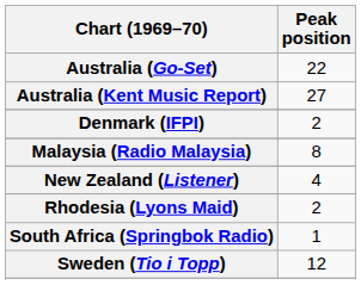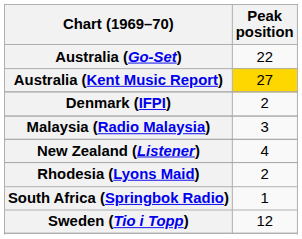 <table class="wikitable sortable plainrowheaders" style="text-align:center">
 <tr>
 <th>Chart (1969–70)</th>
 <th>Peak<br>position</th>
 </tr>
 <tr>
 <th scope="row">Australia (<em><a href='#'>Go-Set</a></em>)</th>
 <td>22</td>
 </tr>
 <tr>
 <th scope="row">Australia (<a href='#'>Kent Music Report</a>)</th>
-<td>27</td>
+<td style="background: gold;">27</td>
 </tr>
 <tr>
 </tr>
 <tr>
 </tr>
 <tr>
 </tr>
 <tr>
 <th scope="row">Denmark (<a href='#'>IFPI</a>)</th>
 <td>2</td>
 </tr>
 <tr>
 </tr>
 <tr>
 </tr>
 <tr>
 <th scope="row">Malaysia (<a href='#'>Radio Malaysia</a>)</th>
-<td>8</td>
+<td>3</td>
 </tr>
 <tr>
 </tr>
 <tr>
 </tr>
 <tr>
 <th scope="row">New Zealand (<em><a href='#'>Listener</a></em>)</th>
 <td>4</td>
 </tr>
 <tr>
 </tr>
 <tr>
 <th scope="row">Rhodesia (<a href='#'>Lyons Maid</a>)</th>
 <td>2</td>
 </tr>
 <tr>
 <th scope="row">South Africa (<a href='#'>Springbok Radio</a>)</th>
 <td>1</td>
 </tr>
 <tr>
 <th scope="row">Sweden (<em><a href='#'>Tio i Topp</a></em>)</th>
 <td>12</td>
 </tr>
 <tr>
 </tr>
 <tr>
 </tr>
 </table>
